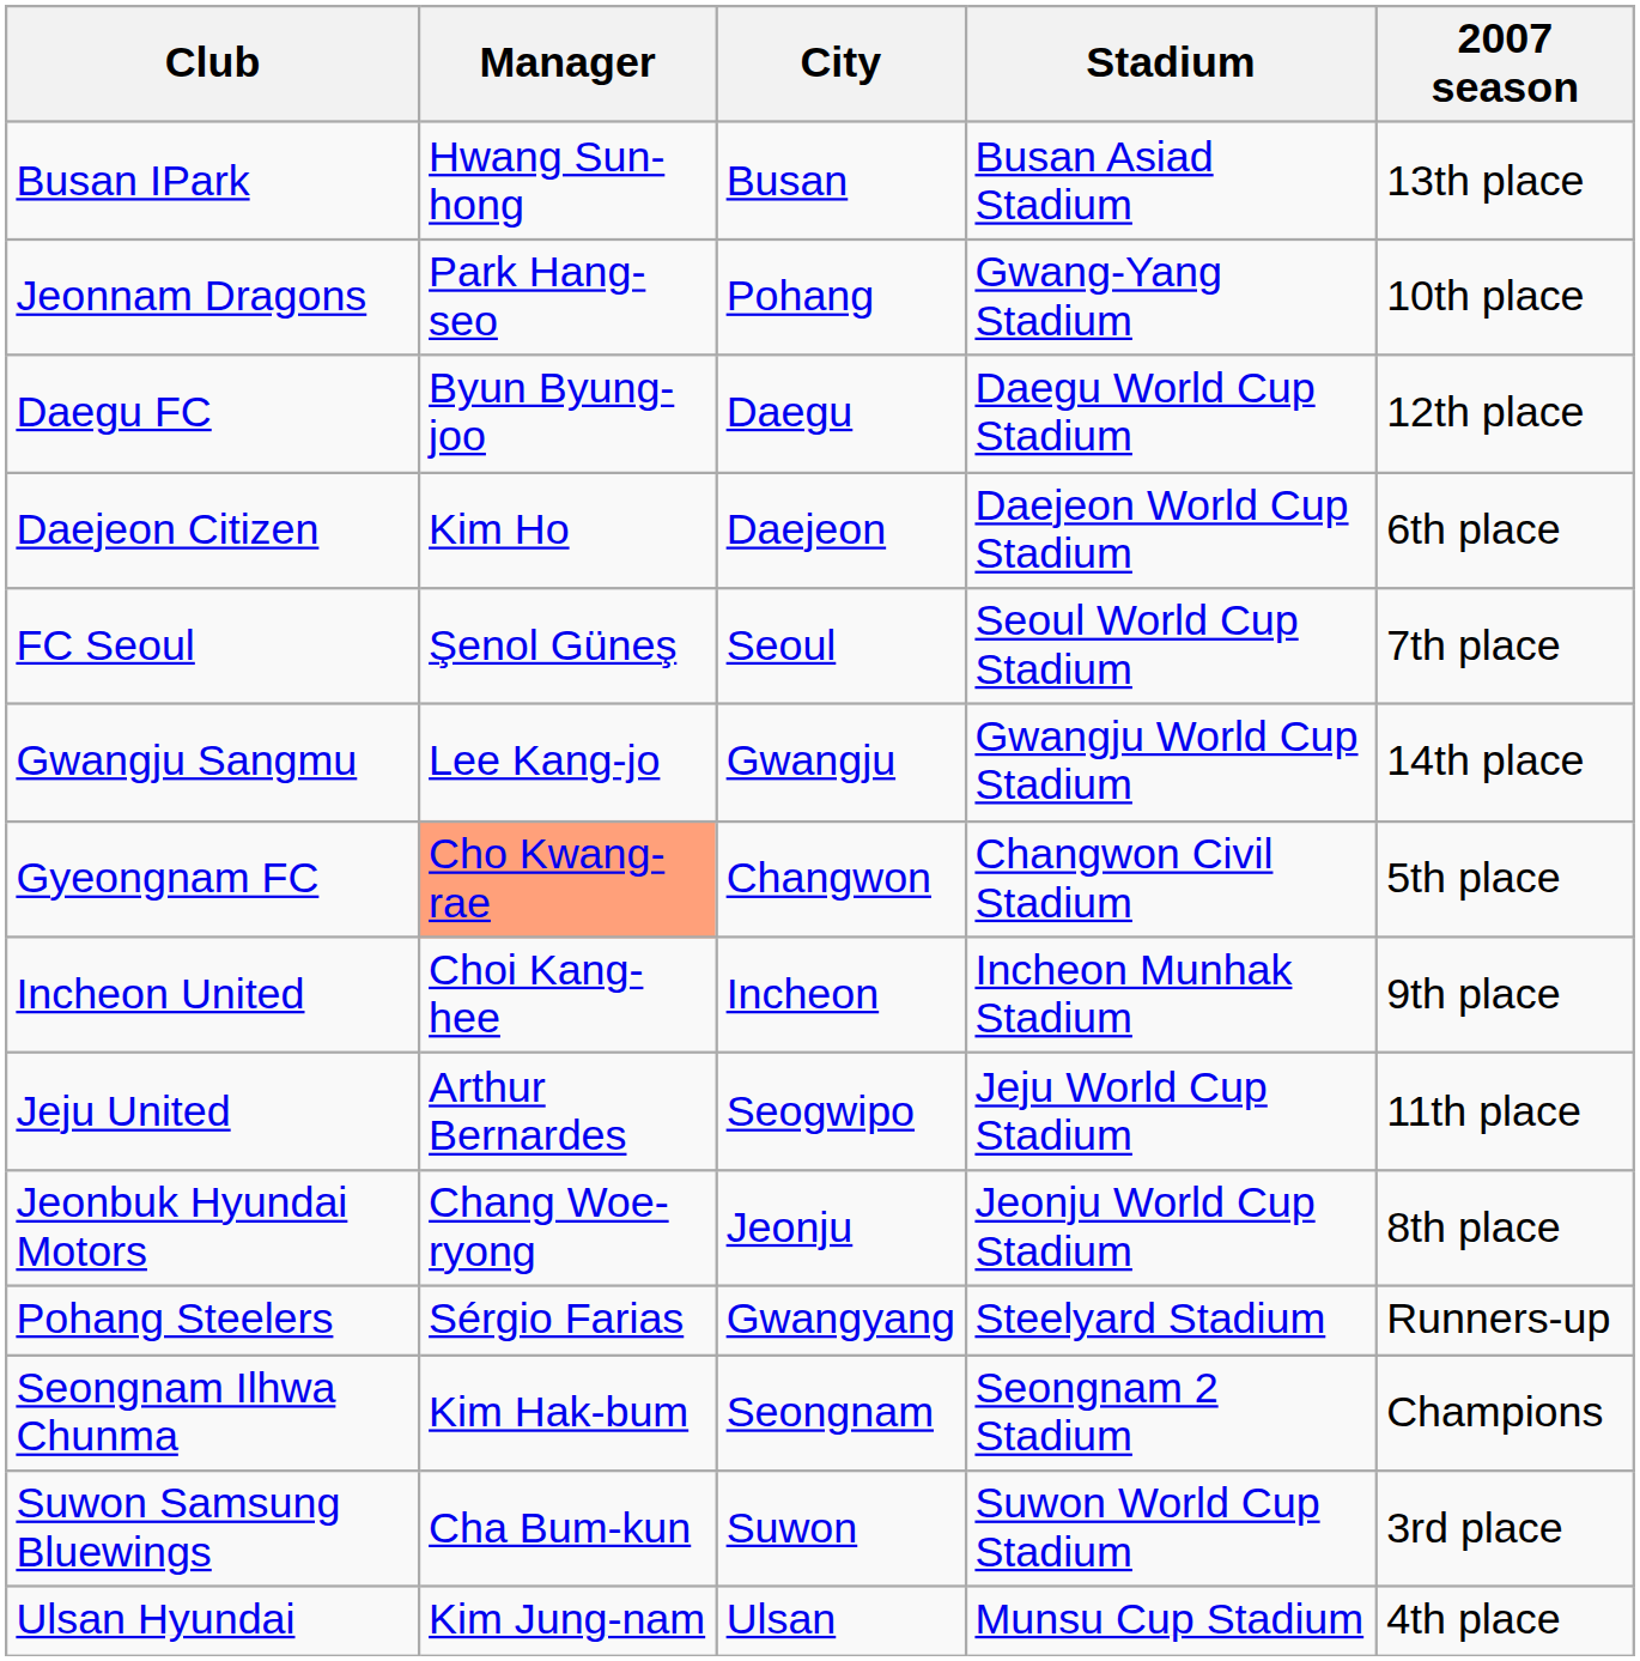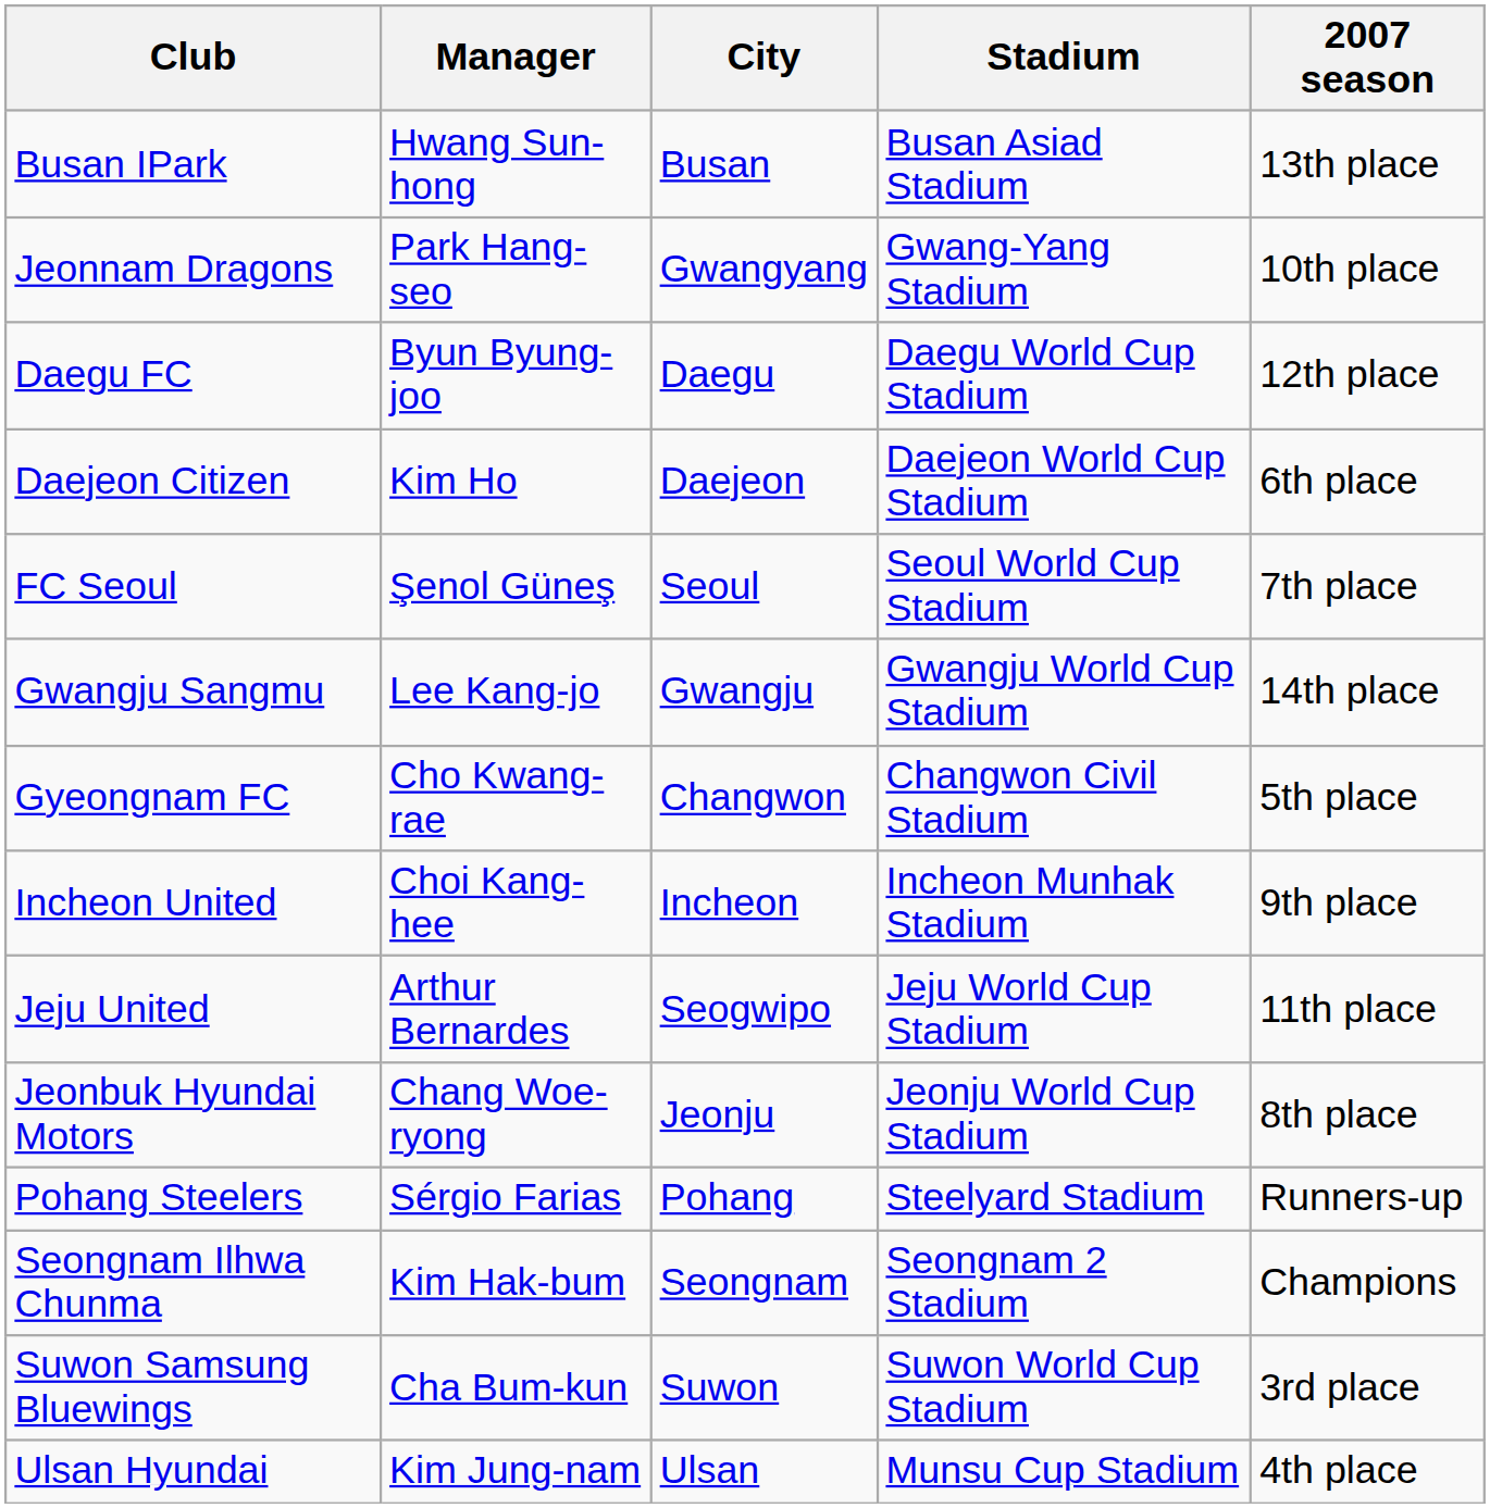 <table class="wikitable">
 <tr>
 <th>Club</th>
 <th>Manager</th>
 <th>City</th>
 <th>Stadium</th>
 <th>2007 season</th>
 </tr>
 <tr>
 <td><a href='#'>Busan IPark</a></td>
 <td> <a href='#'>Hwang Sun-hong</a></td>
 <td><a href='#'>Busan</a></td>
 <td><a href='#'>Busan Asiad Stadium</a></td>
 <td>13th place</td>
 </tr>
 <tr>
 <td><a href='#'>Jeonnam Dragons</a></td>
 <td> <a href='#'>Park Hang-seo</a></td>
-<td><a href='#'>Pohang</a></td>
+<td><a href='#'>Gwangyang</a></td>
 <td><a href='#'>Gwang-Yang Stadium</a></td>
 <td>10th place</td>
 </tr>
 <tr>
 <td><a href='#'>Daegu FC</a></td>
 <td> <a href='#'>Byun Byung-joo</a></td>
 <td><a href='#'>Daegu</a></td>
 <td><a href='#'>Daegu World Cup Stadium</a></td>
 <td>12th place</td>
 </tr>
 <tr>
 <td><a href='#'>Daejeon Citizen</a></td>
 <td> <a href='#'>Kim Ho</a></td>
 <td><a href='#'>Daejeon</a></td>
 <td><a href='#'>Daejeon World Cup Stadium</a></td>
 <td>6th place</td>
 </tr>
 <tr>
 <td><a href='#'>FC Seoul</a></td>
 <td> <a href='#'>Şenol Güneş</a></td>
 <td><a href='#'>Seoul</a></td>
 <td><a href='#'>Seoul World Cup Stadium</a></td>
 <td>7th place</td>
 </tr>
 <tr>
 <td><a href='#'>Gwangju Sangmu</a></td>
 <td> <a href='#'>Lee Kang-jo</a></td>
 <td><a href='#'>Gwangju</a></td>
 <td><a href='#'>Gwangju World Cup Stadium</a></td>
 <td>14th place</td>
 </tr>
 <tr>
 <td><a href='#'>Gyeongnam FC</a></td>
-<td style="background: lightsalmon;"> <a href='#'>Cho Kwang-rae</a></td>
+<td> <a href='#'>Cho Kwang-rae</a></td>
 <td><a href='#'>Changwon</a></td>
 <td><a href='#'>Changwon Civil Stadium</a></td>
 <td>5th place</td>
 </tr>
 <tr>
 <td><a href='#'>Incheon United</a></td>
 <td> <a href='#'>Choi Kang-hee</a></td>
 <td><a href='#'>Incheon</a></td>
 <td><a href='#'>Incheon Munhak Stadium</a></td>
 <td>9th place</td>
 </tr>
 <tr>
 <td><a href='#'>Jeju United</a></td>
 <td> <a href='#'>Arthur Bernardes</a></td>
 <td><a href='#'>Seogwipo</a></td>
 <td><a href='#'>Jeju World Cup Stadium</a></td>
 <td>11th place</td>
 </tr>
 <tr>
 <td><a href='#'>Jeonbuk Hyundai Motors</a></td>
 <td> <a href='#'>Chang Woe-ryong</a></td>
 <td><a href='#'>Jeonju</a></td>
 <td><a href='#'>Jeonju World Cup Stadium</a></td>
 <td>8th place</td>
 </tr>
 <tr>
 <td><a href='#'>Pohang Steelers</a></td>
 <td> <a href='#'>Sérgio Farias</a></td>
-<td><a href='#'>Gwangyang</a></td>
+<td><a href='#'>Pohang</a></td>
 <td><a href='#'>Steelyard Stadium</a></td>
 <td>Runners-up</td>
 </tr>
 <tr>
 <td><a href='#'>Seongnam Ilhwa Chunma</a></td>
 <td> <a href='#'>Kim Hak-bum</a></td>
 <td><a href='#'>Seongnam</a></td>
 <td><a href='#'>Seongnam 2 Stadium</a></td>
 <td>Champions</td>
 </tr>
 <tr>
 <td><a href='#'>Suwon Samsung Bluewings</a></td>
 <td> <a href='#'>Cha Bum-kun</a></td>
 <td><a href='#'>Suwon</a></td>
 <td><a href='#'>Suwon World Cup Stadium</a></td>
 <td>3rd place</td>
 </tr>
 <tr>
 <td><a href='#'>Ulsan Hyundai</a></td>
 <td> <a href='#'>Kim Jung-nam</a></td>
 <td><a href='#'>Ulsan</a></td>
 <td><a href='#'>Munsu Cup Stadium</a></td>
 <td>4th place</td>
 </tr>
 </table>
